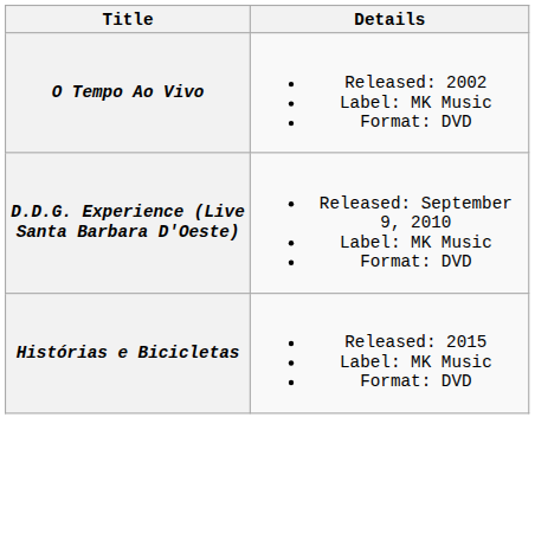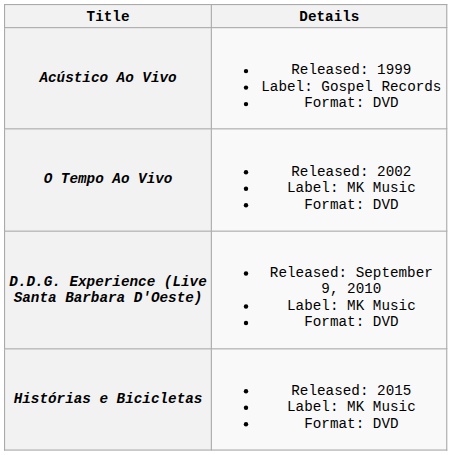 <table class="wikitable plainrowheaders" style="text-align:center;">
 <tr>
 <th scope="col" style="width:14em;">Title</th>
 <th scope="col" style="width:16em;">Details</th>
+</tr>
+<tr>
+<th scope="row"><em>Acústico Ao Vivo</em></th>
+<td><br><ul><li>Released: 1999</li><li>Label: Gospel Records</li><li>Format: DVD</li></ul></td>
 </tr>
 <tr>
 <th scope="row"><em>O Tempo Ao Vivo</em></th>
 <td><br><ul><li>Released: 2002</li><li>Label: MK Music</li><li>Format: DVD</li></ul></td>
 </tr>
 <tr>
 <th scope="row"><em>D.D.G. Experience (Live Santa Barbara D'Oeste)</em></th>
 <td><br><ul><li>Released: September 9, 2010</li><li>Label: MK Music</li><li>Format: DVD</li></ul></td>
 </tr>
 <tr>
 <th scope="row"><em>Histórias e Bicicletas</em></th>
 <td><br><ul><li>Released: 2015</li><li>Label: MK Music</li><li>Format: DVD</li></ul></td>
 </tr>
 </table>
